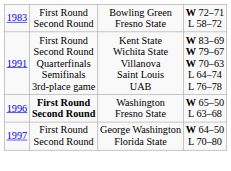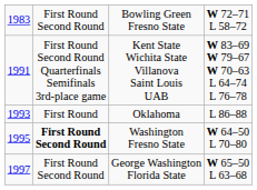 <table class="wikitable">
 <tr align="center">
 <td><a href='#'>1983</a></td>
 <td>First Round<br>Second Round</td>
 <td>Bowling Green<br>Fresno State</td>
 <td><strong>W</strong> 72–71<br>L 58–72</td>
 </tr>
 <tr align="center">
 <td><a href='#'>1991</a></td>
 <td>First Round<br>Second Round<br>Quarterfinals<br>Semifinals<br>3rd-place game</td>
 <td>Kent State<br>Wichita State<br>Villanova<br>Saint Louis<br>UAB</td>
 <td><strong>W</strong> 83–69<br><strong>W</strong> 79–67<br><strong>W</strong> 70–63<br>L 64–74<br>L 76–78</td>
 </tr>
 <tr align="center">
-<td><a href='#'>1996</a></td>
+<td><a href='#'>1993</a></td>
+<td>First Round</td>
+<td>Oklahoma</td>
+<td>L 86–88</td>
+</tr>
+<tr align="center">
+<td><a href='#'>1995</a></td>
 <td><strong>First Round<br>Second Round</strong></td>
 <td>Washington<br>Fresno State</td>
-<td><strong>W</strong> 65–50<br>L 63–68</td>
+<td><strong>W</strong> 64–50<br>L 70–80</td>
 </tr>
 <tr align="center">
 <td><a href='#'>1997</a></td>
 <td>First Round<br>Second Round</td>
 <td>George Washington<br>Florida State</td>
-<td><strong>W</strong> 64–50<br>L 70–80</td>
+<td><strong>W</strong> 65–50<br>L 63–68</td>
 </tr>
 </table>
